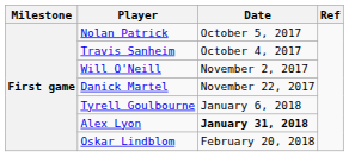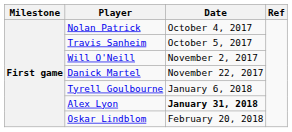 <table class="wikitable">
 <tr>
 <th scope="col">Milestone</th>
 <th scope="col">Player</th>
 <th scope="col">Date</th>
 <th scope="col">Ref</th>
 </tr>
 <tr>
 <th rowspan=7>First game</th>
 <td><a href='#'>Nolan Patrick</a></td>
-<td>October 5, 2017</td>
+<td>October 4, 2017</td>
 <td rowspan=7></td>
 </tr>
 <tr>
 <td><a href='#'>Travis Sanheim</a></td>
-<td>October 4, 2017</td>
+<td>October 5, 2017</td>
 </tr>
 <tr>
 <td><a href='#'>Will O'Neill</a></td>
 <td>November 2, 2017</td>
 </tr>
 <tr>
 <td><a href='#'>Danick Martel</a></td>
 <td>November 22, 2017</td>
 </tr>
 <tr>
 <td><a href='#'>Tyrell Goulbourne</a></td>
 <td>January 6, 2018</td>
 </tr>
 <tr>
 <td><a href='#'>Alex Lyon</a></td>
 <td><strong>January 31, 2018</strong></td>
 </tr>
 <tr>
 <td><a href='#'>Oskar Lindblom</a></td>
 <td>February 20, 2018</td>
 </tr>
 </table>
